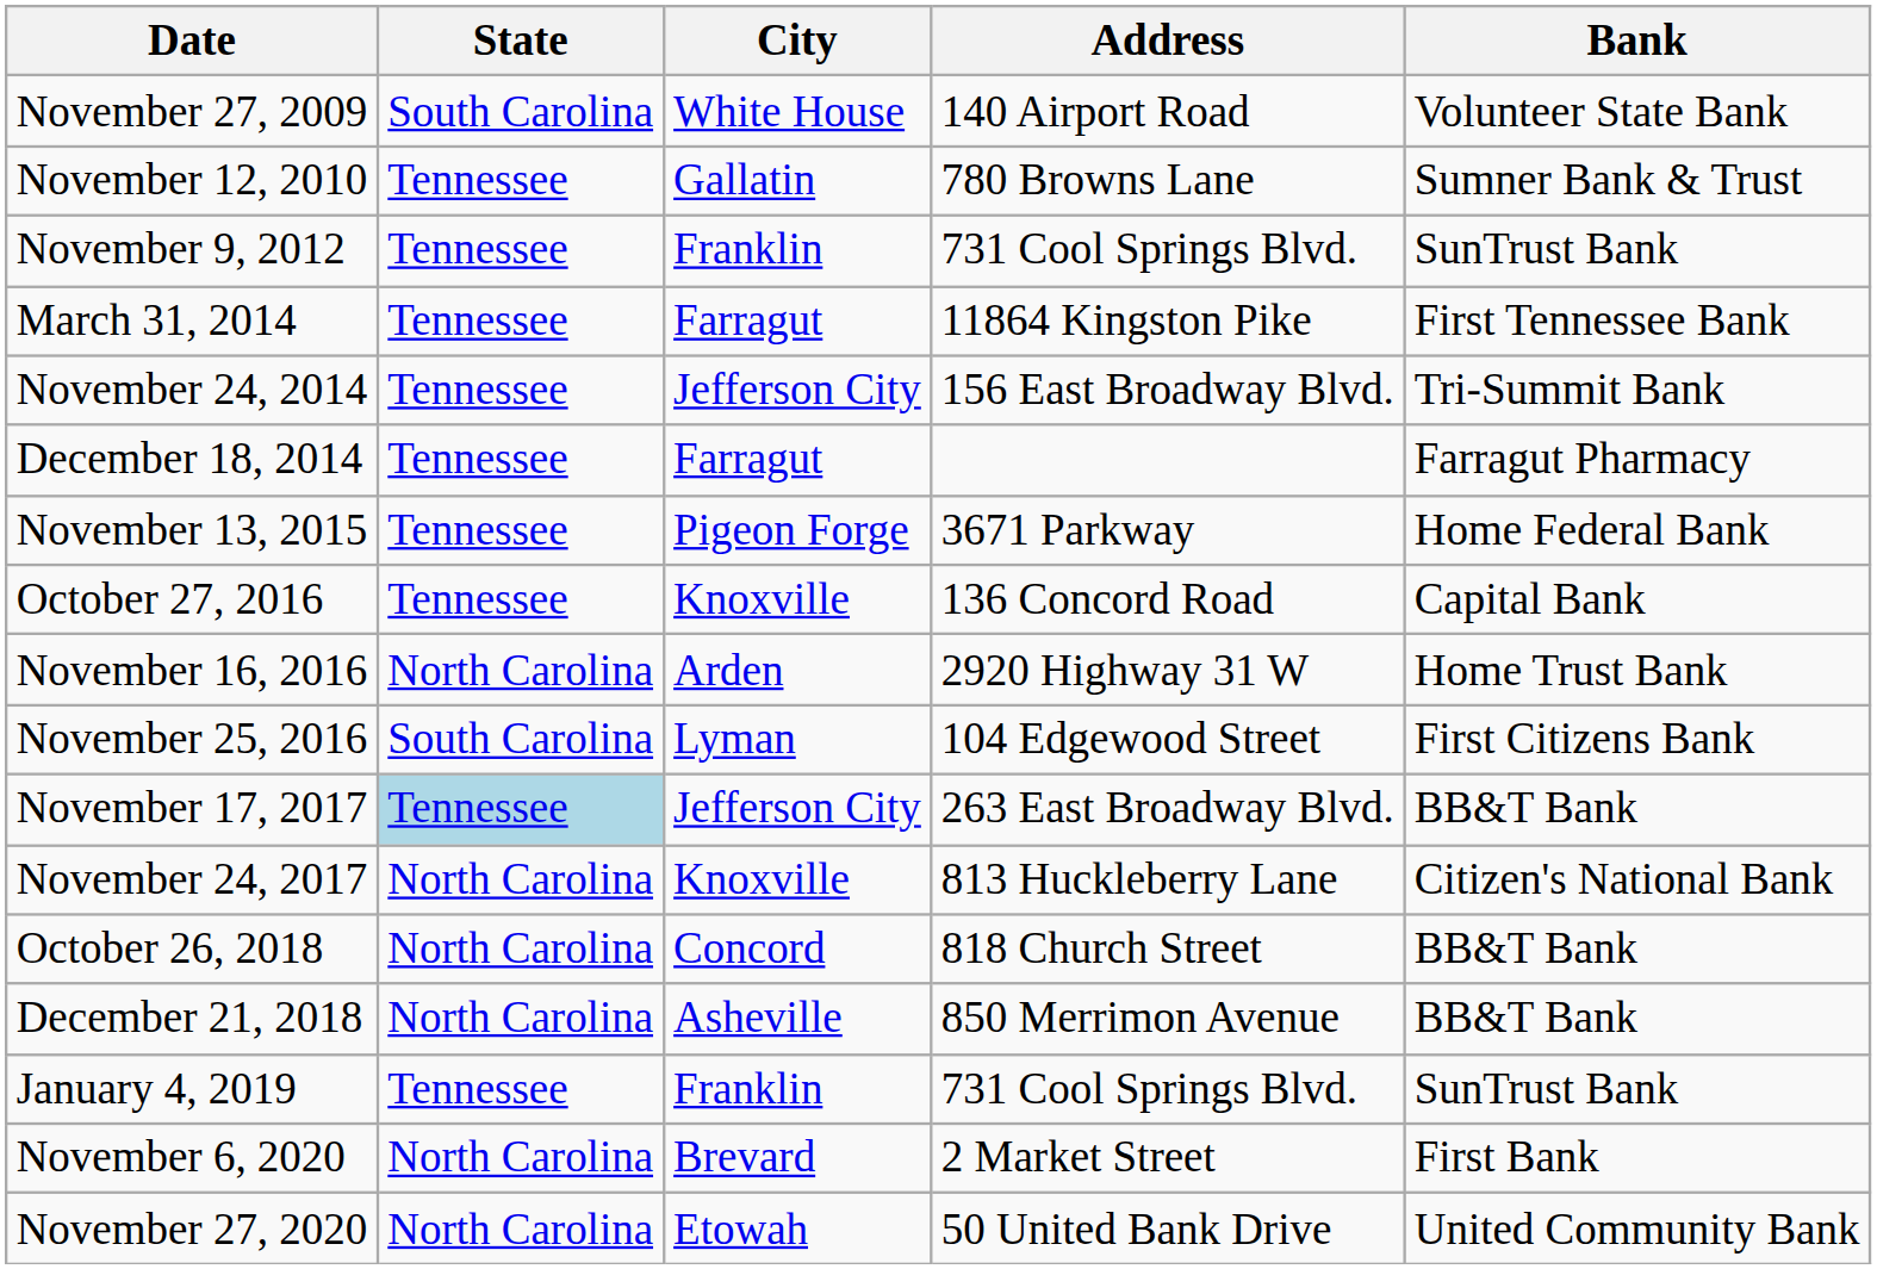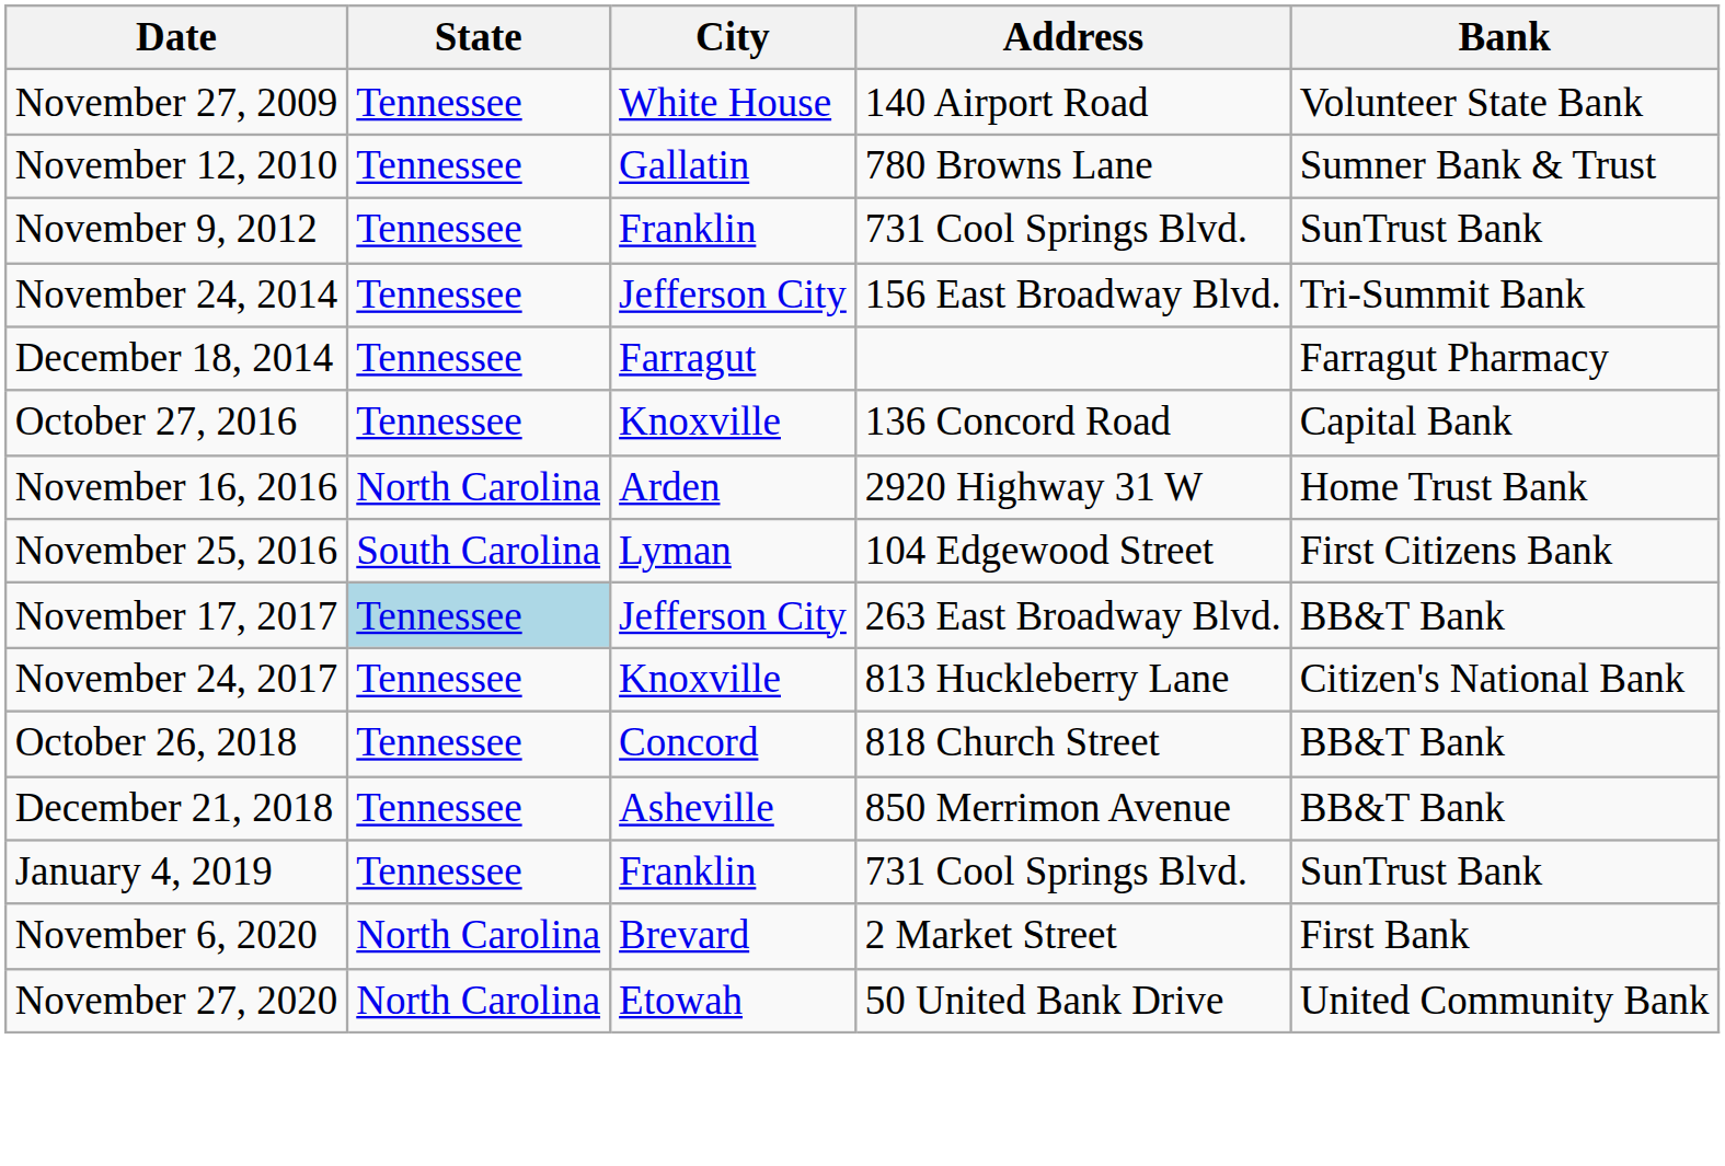 <table class="wikitable">
 <tr>
 <th>Date</th>
 <th>State</th>
 <th>City</th>
 <th>Address</th>
 <th>Bank</th>
 </tr>
 <tr>
 <td>November 27, 2009</td>
-<td><a href='#'>South Carolina</a></td>
+<td><a href='#'>Tennessee</a></td>
 <td><a href='#'>White House</a></td>
 <td>140 Airport Road</td>
 <td>Volunteer State Bank</td>
 </tr>
 <tr>
 <td>November 12, 2010</td>
 <td><a href='#'>Tennessee</a></td>
 <td><a href='#'>Gallatin</a></td>
 <td>780 Browns Lane</td>
 <td>Sumner Bank & Trust</td>
 </tr>
 <tr>
 <td>November 9, 2012</td>
 <td><a href='#'>Tennessee</a></td>
 <td><a href='#'>Franklin</a></td>
 <td>731 Cool Springs Blvd.</td>
 <td>SunTrust Bank</td>
 </tr>
 <tr>
-<td>March 31, 2014</td>
-<td><a href='#'>Tennessee</a></td>
-<td><a href='#'>Farragut</a></td>
-<td>11864 Kingston Pike</td>
-<td>First Tennessee Bank</td>
-</tr>
-<tr>
 <td>November 24, 2014</td>
 <td><a href='#'>Tennessee</a></td>
 <td><a href='#'>Jefferson City</a></td>
 <td>156 East Broadway Blvd.</td>
 <td>Tri-Summit Bank</td>
 </tr>
 <tr>
 <td>December 18, 2014</td>
 <td><a href='#'>Tennessee</a></td>
 <td><a href='#'>Farragut</a></td>
 <td></td>
 <td>Farragut Pharmacy</td>
-</tr>
-<tr>
-<td>November 13, 2015</td>
-<td><a href='#'>Tennessee</a></td>
-<td><a href='#'>Pigeon Forge</a></td>
-<td>3671 Parkway</td>
-<td>Home Federal Bank</td>
 </tr>
 <tr>
 <td>October 27, 2016</td>
 <td><a href='#'>Tennessee</a></td>
 <td><a href='#'>Knoxville</a></td>
 <td>136 Concord Road</td>
 <td>Capital Bank</td>
 </tr>
 <tr>
 <td>November 16, 2016</td>
 <td><a href='#'>North Carolina</a></td>
 <td><a href='#'>Arden</a></td>
 <td>2920 Highway 31 W</td>
 <td>Home Trust Bank</td>
 </tr>
 <tr>
 <td>November 25, 2016</td>
 <td><a href='#'>South Carolina</a></td>
 <td><a href='#'>Lyman</a></td>
 <td>104 Edgewood Street</td>
 <td>First Citizens Bank</td>
 </tr>
 <tr>
 <td>November 17, 2017</td>
 <td style="background: lightblue;"><a href='#'>Tennessee</a></td>
 <td><a href='#'>Jefferson City</a></td>
 <td>263 East Broadway Blvd.</td>
 <td>BB&T Bank</td>
 </tr>
 <tr>
 <td>November 24, 2017</td>
-<td><a href='#'>North Carolina</a></td>
+<td><a href='#'>Tennessee</a></td>
 <td><a href='#'>Knoxville</a></td>
 <td>813 Huckleberry Lane</td>
 <td>Citizen's National Bank</td>
 </tr>
 <tr>
 <td>October 26, 2018</td>
-<td><a href='#'>North Carolina</a></td>
+<td><a href='#'>Tennessee</a></td>
 <td><a href='#'>Concord</a></td>
 <td>818 Church Street</td>
 <td>BB&T Bank</td>
 </tr>
 <tr>
 <td>December 21, 2018</td>
-<td><a href='#'>North Carolina</a></td>
+<td><a href='#'>Tennessee</a></td>
 <td><a href='#'>Asheville</a></td>
 <td>850 Merrimon Avenue</td>
 <td>BB&T Bank</td>
 </tr>
 <tr>
 <td>January 4, 2019</td>
 <td><a href='#'>Tennessee</a></td>
 <td><a href='#'>Franklin</a></td>
 <td>731 Cool Springs Blvd.</td>
 <td>SunTrust Bank</td>
 </tr>
 <tr>
 <td>November 6, 2020</td>
 <td><a href='#'>North Carolina</a></td>
 <td><a href='#'>Brevard</a></td>
 <td>2 Market Street</td>
 <td>First Bank</td>
 </tr>
 <tr>
 <td>November 27, 2020</td>
 <td><a href='#'>North Carolina</a></td>
 <td><a href='#'>Etowah</a></td>
 <td>50 United Bank Drive</td>
 <td>United Community Bank</td>
 </tr>
 </table>
